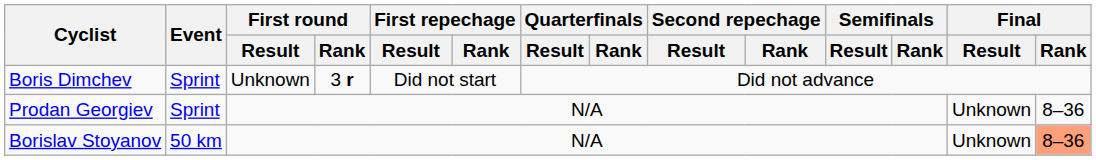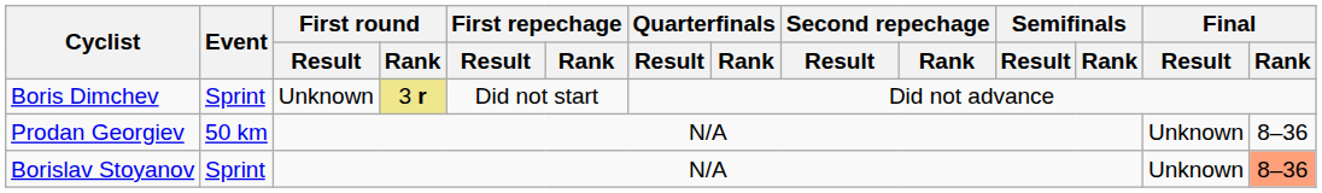 <table class=wikitable style="font-size:90%">
 <tr>
 <th rowspan=2>Cyclist</th>
 <th rowspan=2>Event</th>
 <th colspan=2>First round</th>
 <th colspan=2>First repechage</th>
 <th colspan=2>Quarterfinals</th>
 <th colspan=2>Second repechage</th>
 <th colspan=2>Semifinals</th>
 <th colspan=2>Final</th>
 </tr>
 <tr>
 <th>Result</th>
 <th>Rank</th>
 <th>Result</th>
 <th>Rank</th>
 <th>Result</th>
 <th>Rank</th>
 <th>Result</th>
 <th>Rank</th>
 <th>Result</th>
 <th>Rank</th>
 <th>Result</th>
 <th>Rank</th>
 </tr>
 <tr>
 <td><a href='#'>Boris Dimchev</a></td>
 <td><a href='#'>Sprint</a></td>
 <td align=center>Unknown</td>
-<td align=center>3 <strong>r</strong></td>
+<td align=center style="background: khaki;">3 <strong>r</strong></td>
 <td align=center colspan=2>Did not start</td>
 <td align=center colspan=8>Did not advance</td>
 </tr>
 <tr>
 <td><a href='#'>Prodan Georgiev</a></td>
-<td><a href='#'>Sprint</a></td>
+<td><a href='#'>50 km</a></td>
 <td align=center colspan=10>N/A</td>
 <td align=center>Unknown</td>
 <td align=center>8–36</td>
 </tr>
 <tr>
 <td><a href='#'>Borislav Stoyanov</a></td>
-<td><a href='#'>50 km</a></td>
+<td><a href='#'>Sprint</a></td>
 <td align=center colspan=10>N/A</td>
 <td align=center>Unknown</td>
 <td align=center style="background: lightsalmon;">8–36</td>
 </tr>
 </table>
